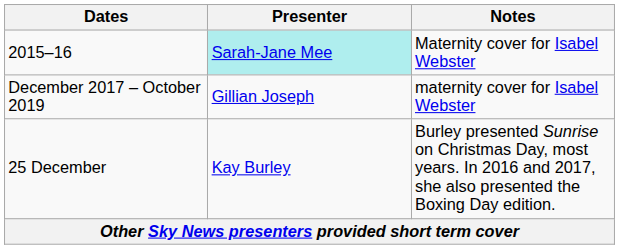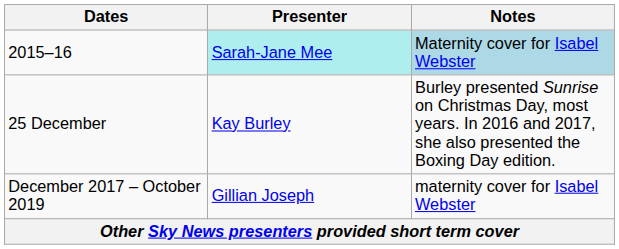 <table class="wikitable">
 <tr>
 <th valign="middle" style="width:12em">Dates</th>
 <th valign="middle" style="width:12em">Presenter</th>
 <th valign="middle" style="width:12em">Notes</th>
 </tr>
 <tr>
 <td>2015–16</td>
 <td style="background: paleturquoise;"><a href='#'>Sarah-Jane Mee</a></td>
-<td>Maternity cover for <a href='#'>Isabel Webster</a></td>
+<td style="background: lightblue;">Maternity cover for <a href='#'>Isabel Webster</a></td>
+</tr>
+<tr>
+<td>25 December</td>
+<td><a href='#'>Kay Burley</a></td>
+<td>Burley presented <em>Sunrise</em> on Christmas Day, most years. In 2016 and 2017, she also presented the Boxing Day edition.</td>
 </tr>
 <tr>
 <td>December 2017 – October 2019</td>
 <td><a href='#'>Gillian Joseph</a></td>
 <td>maternity cover for <a href='#'>Isabel Webster</a></td>
 </tr>
 <tr>
-<td>25 December</td>
-<td><a href='#'>Kay Burley</a></td>
-<td>Burley presented <em>Sunrise</em> on Christmas Day, most years. In 2016 and 2017, she also presented the Boxing Day edition.</td>
-</tr>
-<tr>
 <th colspan="3"><em>Other <a href='#'>Sky News presenters</a> provided short term cover</em></th>
 </tr>
 </table>
